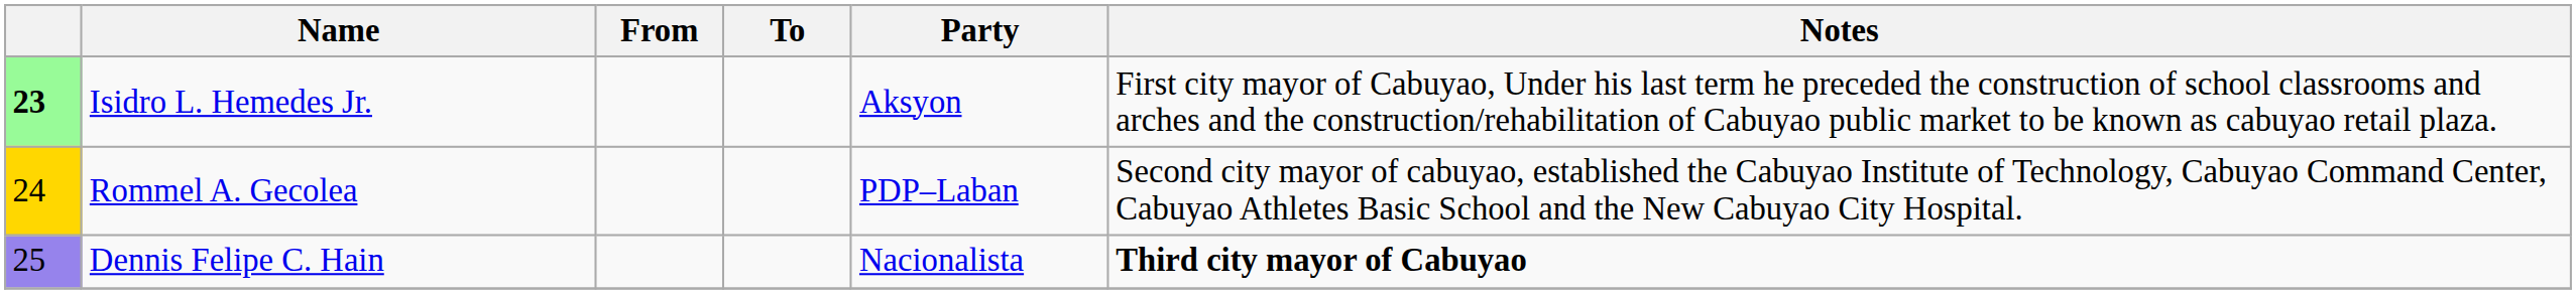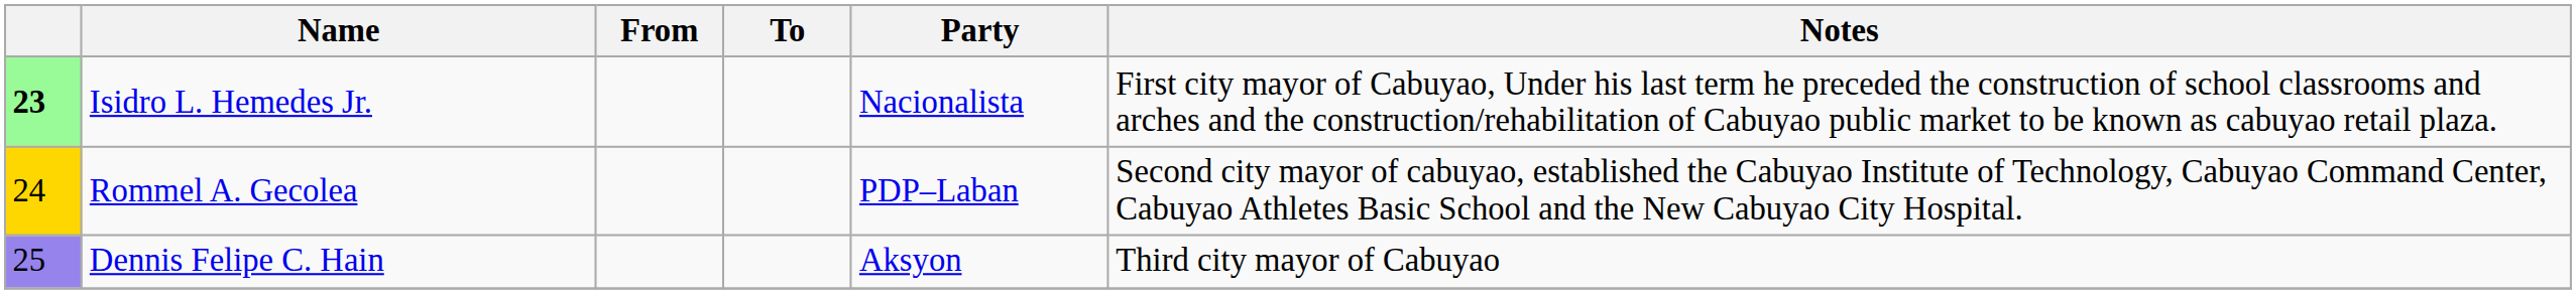 <table class="wikitable" style="float:center; ">
 <tr>
 <th width="3%"></th>
 <th width="20%">Name</th>
 <th width="5%" align="center">From</th>
 <th width="5%">To</th>
 <th width="10%">Party</th>
 <th>Notes</th>
 </tr>
 <tr>
 <td style="background:#98fb98"><strong>23</strong></td>
 <td><a href='#'>Isidro L. Hemedes Jr.</a></td>
 <td></td>
 <td></td>
-<td><a href='#'>Aksyon</a></td>
+<td><a href='#'>Nacionalista</a></td>
 <td>First city mayor of Cabuyao, Under his last term he preceded the construction of school classrooms and arches and the construction/rehabilitation of Cabuyao public market to be known as cabuyao retail plaza.</td>
 </tr>
 <tr>
 <td style="background:#ffd700">24</td>
 <td><a href='#'>Rommel A. Gecolea</a></td>
 <td></td>
 <td></td>
 <td><a href='#'>PDP–Laban</a></td>
 <td>Second city mayor of cabuyao, established the Cabuyao Institute of Technology, Cabuyao Command Center, Cabuyao Athletes Basic School and the New Cabuyao City Hospital.</td>
 </tr>
 <tr>
 <td style="background:#9683EC">25</td>
 <td><a href='#'>Dennis Felipe C. Hain</a></td>
 <td></td>
 <td></td>
-<td><a href='#'>Nacionalista</a></td>
-<td><strong>Third city mayor of Cabuyao</strong></td>
+<td><a href='#'>Aksyon</a></td>
+<td>Third city mayor of Cabuyao</td>
 </tr>
 <tr>
 </tr>
 </table>
